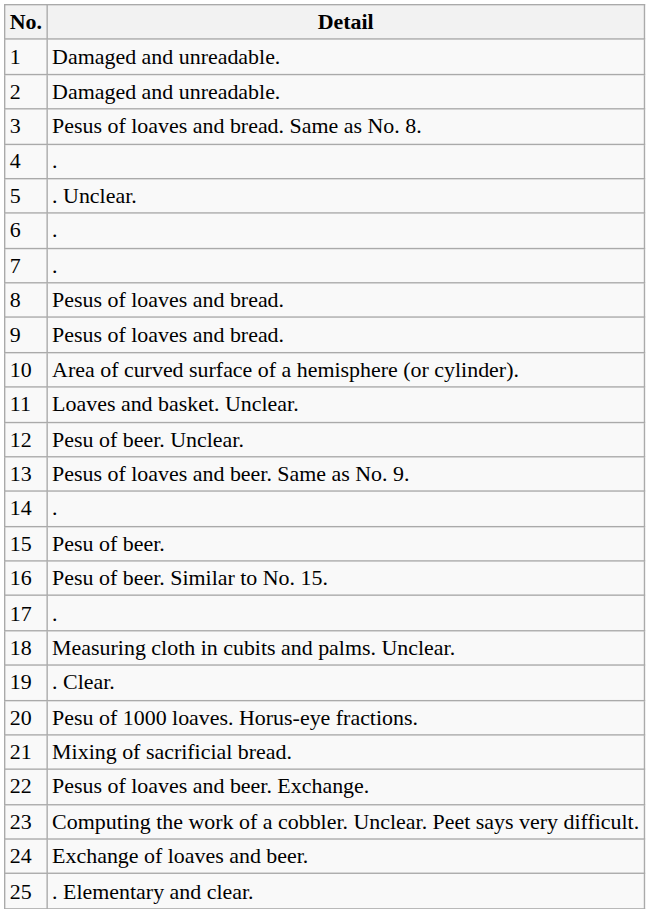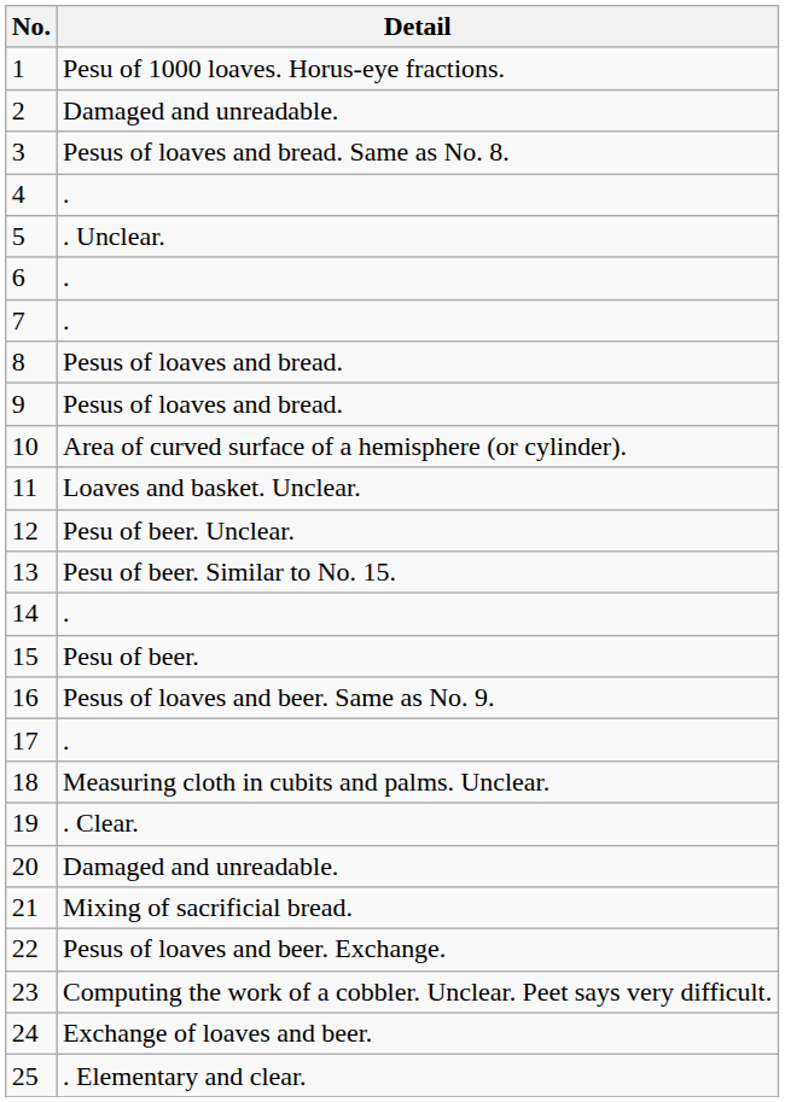 <table class="wikitable">
 <tr>
 <th>No.</th>
 <th>Detail</th>
 </tr>
 <tr>
 <td>1</td>
-<td>Damaged and unreadable.</td>
+<td>Pesu of 1000 loaves. Horus-eye fractions.</td>
 </tr>
 <tr>
 <td>2</td>
 <td>Damaged and unreadable.</td>
 </tr>
 <tr>
 <td>3</td>
 <td>Pesus of loaves and bread. Same as No. 8.</td>
 </tr>
 <tr>
 <td>4</td>
 <td>.</td>
 </tr>
 <tr>
 <td>5</td>
 <td>. Unclear.</td>
 </tr>
 <tr>
 <td>6</td>
 <td>.</td>
 </tr>
 <tr>
 <td>7</td>
 <td>.</td>
 </tr>
 <tr>
 <td>8</td>
 <td>Pesus of loaves and bread.</td>
 </tr>
 <tr>
 <td>9</td>
 <td>Pesus of loaves and bread.</td>
 </tr>
 <tr>
 <td>10</td>
 <td>Area of curved surface of a hemisphere (or cylinder).</td>
 </tr>
 <tr>
 <td>11</td>
 <td>Loaves and basket. Unclear.</td>
 </tr>
 <tr>
 <td>12</td>
 <td>Pesu of beer. Unclear.</td>
 </tr>
 <tr>
 <td>13</td>
-<td>Pesus of loaves and beer. Same as No. 9.</td>
+<td>Pesu of beer. Similar to No. 15.</td>
 </tr>
 <tr>
 <td>14</td>
 <td>.</td>
 </tr>
 <tr>
 <td>15</td>
 <td>Pesu of beer.</td>
 </tr>
 <tr>
 <td>16</td>
-<td>Pesu of beer. Similar to No. 15.</td>
+<td>Pesus of loaves and beer. Same as No. 9.</td>
 </tr>
 <tr>
 <td>17</td>
 <td>.</td>
 </tr>
 <tr>
 <td>18</td>
 <td>Measuring cloth in cubits and palms. Unclear.</td>
 </tr>
 <tr>
 <td>19</td>
 <td>. Clear.</td>
 </tr>
 <tr>
 <td>20</td>
-<td>Pesu of 1000 loaves. Horus-eye fractions.</td>
+<td>Damaged and unreadable.</td>
 </tr>
 <tr>
 <td>21</td>
 <td>Mixing of sacrificial bread.</td>
 </tr>
 <tr>
 <td>22</td>
 <td>Pesus of loaves and beer. Exchange.</td>
 </tr>
 <tr>
 <td>23</td>
 <td>Computing the work of a cobbler. Unclear. Peet says very difficult.</td>
 </tr>
 <tr>
 <td>24</td>
 <td>Exchange of loaves and beer.</td>
 </tr>
 <tr>
 <td>25</td>
 <td>. Elementary and clear.</td>
 </tr>
 </table>
